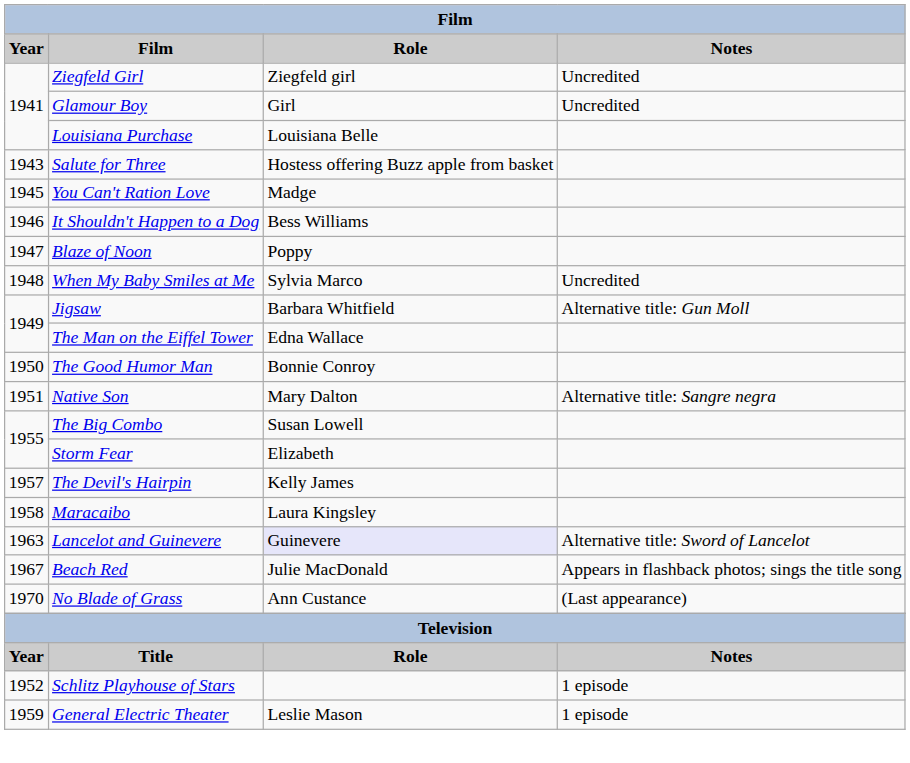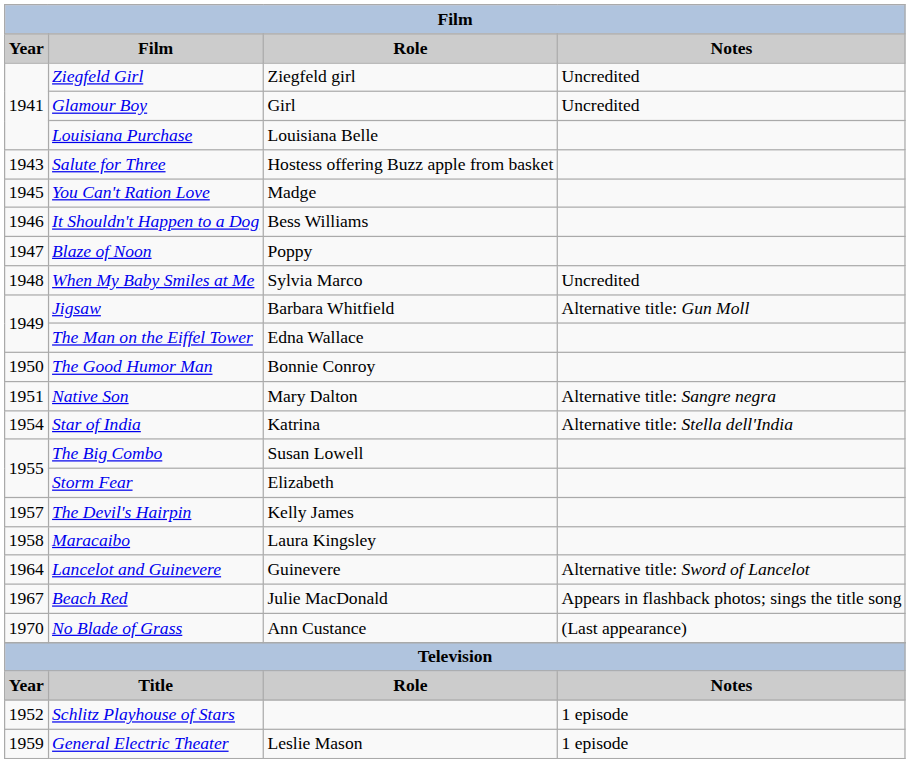 <table class="wikitable" style="font-size:90%;">
 <tr>
 <th colspan=4 style="background:#B0C4DE;">Film</th>
 </tr>
 <tr align="center">
 <th style="background: #CCCCCC;">Year</th>
 <th style="background: #CCCCCC;">Film</th>
 <th style="background: #CCCCCC;">Role</th>
 <th style="background: #CCCCCC;">Notes</th>
 </tr>
 <tr>
 <td rowspan=3>1941</td>
 <td><em><a href='#'>Ziegfeld Girl</a></em></td>
 <td>Ziegfeld girl</td>
 <td>Uncredited</td>
 </tr>
 <tr>
 <td><em><a href='#'>Glamour Boy</a></em></td>
 <td>Girl</td>
 <td>Uncredited</td>
 </tr>
 <tr>
 <td><em><a href='#'>Louisiana Purchase</a></em></td>
 <td>Louisiana Belle</td>
 <td></td>
 </tr>
 <tr>
 <td>1943</td>
 <td><em><a href='#'>Salute for Three</a></em></td>
 <td>Hostess offering Buzz apple from basket</td>
 <td></td>
 </tr>
 <tr>
 <td>1945</td>
 <td><em><a href='#'>You Can't Ration Love</a></em></td>
 <td>Madge</td>
 <td></td>
 </tr>
 <tr>
 <td>1946</td>
 <td><em><a href='#'>It Shouldn't Happen to a Dog</a></em></td>
 <td>Bess Williams</td>
 <td></td>
 </tr>
 <tr>
 <td>1947</td>
 <td><em><a href='#'>Blaze of Noon</a></em></td>
 <td>Poppy</td>
 <td></td>
 </tr>
 <tr>
 <td>1948</td>
 <td><em><a href='#'>When My Baby Smiles at Me</a></em></td>
 <td>Sylvia Marco</td>
 <td>Uncredited</td>
 </tr>
 <tr>
 <td rowspan=2>1949</td>
 <td><em><a href='#'>Jigsaw</a></em></td>
 <td>Barbara Whitfield</td>
 <td>Alternative title: <em>Gun Moll</em></td>
 </tr>
 <tr>
 <td><em><a href='#'>The Man on the Eiffel Tower</a></em></td>
 <td>Edna Wallace</td>
 <td></td>
 </tr>
 <tr>
 <td>1950</td>
 <td><em><a href='#'>The Good Humor Man</a></em></td>
 <td>Bonnie Conroy</td>
 <td></td>
 </tr>
 <tr>
 <td>1951</td>
 <td><em><a href='#'>Native Son</a></em></td>
 <td>Mary Dalton</td>
 <td>Alternative title: <em>Sangre negra</em></td>
 </tr>
 <tr>
+<td>1954</td>
+<td><em><a href='#'>Star of India</a></em></td>
+<td>Katrina</td>
+<td>Alternative title: <em>Stella dell'India</em></td>
+</tr>
+<tr>
 <td rowspan=2>1955</td>
 <td><em><a href='#'>The Big Combo</a></em></td>
 <td>Susan Lowell</td>
 <td></td>
 </tr>
 <tr>
 <td><em><a href='#'>Storm Fear</a></em></td>
 <td>Elizabeth</td>
 <td></td>
 </tr>
 <tr>
 <td>1957</td>
 <td><em><a href='#'>The Devil's Hairpin</a></em></td>
 <td>Kelly James</td>
 <td></td>
 </tr>
 <tr>
 <td>1958</td>
 <td><em><a href='#'>Maracaibo</a></em></td>
 <td>Laura Kingsley</td>
 <td></td>
 </tr>
 <tr>
-<td>1963</td>
+<td>1964</td>
 <td><em><a href='#'>Lancelot and Guinevere</a></em></td>
-<td style="background: lavender;">Guinevere</td>
+<td>Guinevere</td>
 <td>Alternative title: <em>Sword of Lancelot</em></td>
 </tr>
 <tr>
 <td>1967</td>
 <td><em><a href='#'>Beach Red</a></em></td>
 <td>Julie MacDonald</td>
 <td>Appears in flashback photos; sings the title song</td>
 </tr>
 <tr>
 <td>1970</td>
 <td><em><a href='#'>No Blade of Grass</a></em></td>
 <td>Ann Custance</td>
 <td>(Last appearance)</td>
 </tr>
 <tr>
 </tr>
 <tr align="center">
 <th colspan=4 style="background:#B0C4DE;">Television</th>
 </tr>
 <tr align="center">
 <th style="background: #CCCCCC;">Year</th>
 <th style="background: #CCCCCC;">Title</th>
 <th style="background: #CCCCCC;">Role</th>
 <th style="background: #CCCCCC;">Notes</th>
 </tr>
 <tr>
 <td>1952</td>
 <td><em><a href='#'>Schlitz Playhouse of Stars</a></em></td>
 <td></td>
 <td>1 episode</td>
 </tr>
 <tr>
 <td>1959</td>
 <td><em><a href='#'>General Electric Theater</a></em></td>
 <td>Leslie Mason</td>
 <td>1 episode</td>
 </tr>
 </table>
